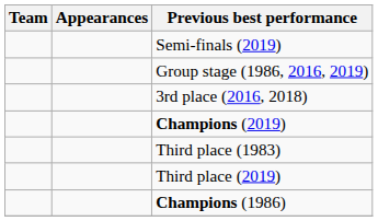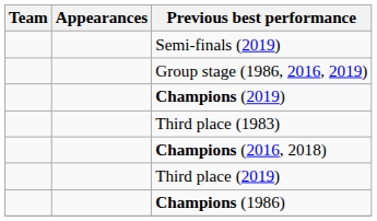 <table class="wikitable sortable" style="text-align: left;">
 <tr>
 <th>Team</th>
 <th>Appearances</th>
 <th>Previous best performance</th>
 </tr>
 <tr>
 <td></td>
 <td></td>
 <td>Semi-finals (<a href='#'>2019</a>)</td>
 </tr>
 <tr>
 <td></td>
 <td></td>
 <td>Group stage (1986, <a href='#'>2016</a>, <a href='#'>2019</a>)</td>
 </tr>
 <tr>
 <td></td>
 <td></td>
-<td>3rd place (<a href='#'>2016</a>, 2018)</td>
-</tr>
-<tr>
-<td></td>
-<td></td>
 <td><strong>Champions</strong> (<a href='#'>2019</a>)</td>
 </tr>
 <tr>
 <td></td>
 <td></td>
 <td>Third place (1983)</td>
+</tr>
+<tr>
+<td></td>
+<td></td>
+<td><strong>Champions</strong> (<a href='#'>2016</a>, 2018)</td>
 </tr>
 <tr>
 <td></td>
 <td></td>
 <td>Third place (<a href='#'>2019</a>)</td>
 </tr>
 <tr>
 <td></td>
 <td></td>
 <td><strong>Champions</strong> (1986)</td>
 </tr>
 <tr>
 </tr>
 </table>
